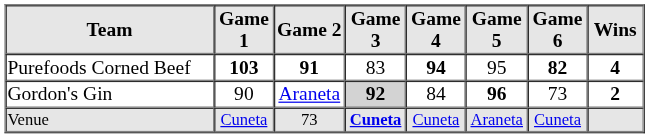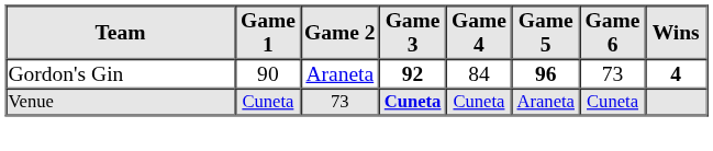 <table border=1 cellspacing=0 width=525 align=center>
 <tr style="text-align:center; background-color:#e6e6e6;">
 <th align=center width=30%>Team</th>
 <th width=8%>Game 1</th>
 <th width=8%>Game 2</th>
 <th width=8%>Game 3</th>
 <th width=8%>Game 4</th>
 <th width=8%>Game 5</th>
 <th width=8%>Game 6</th>
 <th width=8%>Wins</th>
 </tr>
 <tr style="text-align:center;">
-<td align=left>Purefoods Corned Beef</td>
-<td><strong>103</strong></td>
-<td><strong>91</strong></td>
-<td>83</td>
-<td><strong>94</strong></td>
-<td>95</td>
-<td><strong>82</strong></td>
-<td><strong>4</strong></td>
-</tr>
-<tr style="text-align:center;">
 <td align=left>Gordon's Gin</td>
 <td>90</td>
 <td><a href='#'>Araneta</a></td>
-<td style="background: lightgrey;"><strong>92</strong></td>
+<td><strong>92</strong></td>
 <td>84</td>
 <td><strong>96</strong></td>
 <td>73</td>
-<td><strong>2</strong></td>
+<td><strong>4</strong></td>
 </tr>
 <tr style="text-align:center; font-size: 85%; background-color:#e6e6e6;">
 <td align=left>Venue</td>
 <td><a href='#'>Cuneta</a></td>
 <td>73</td>
 <td><strong><a href='#'>Cuneta</a></strong></td>
 <td><a href='#'>Cuneta</a></td>
 <td><a href='#'>Araneta</a></td>
 <td><a href='#'>Cuneta</a></td>
 <td></td>
 </tr>
 </table>
